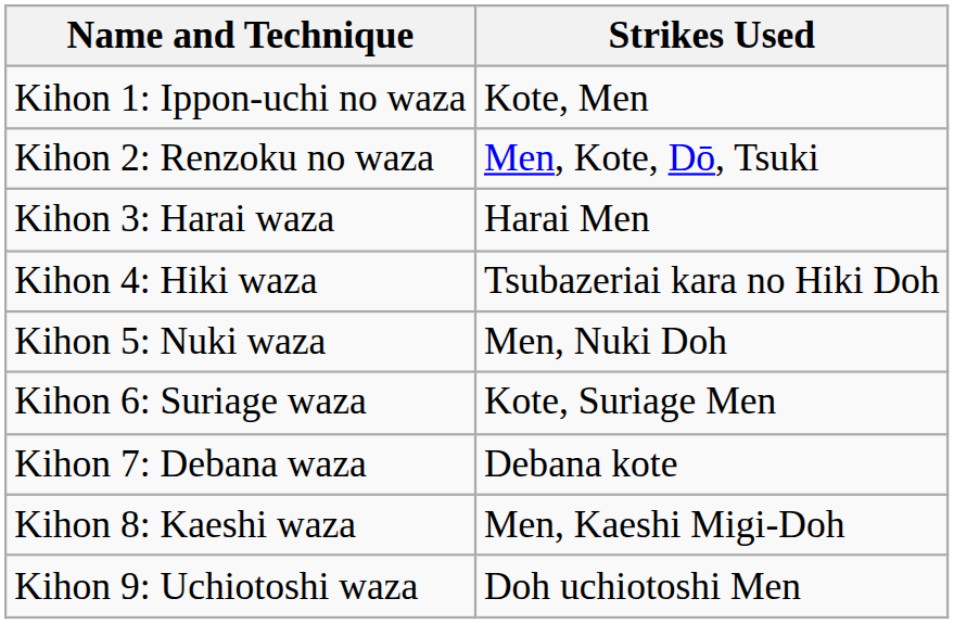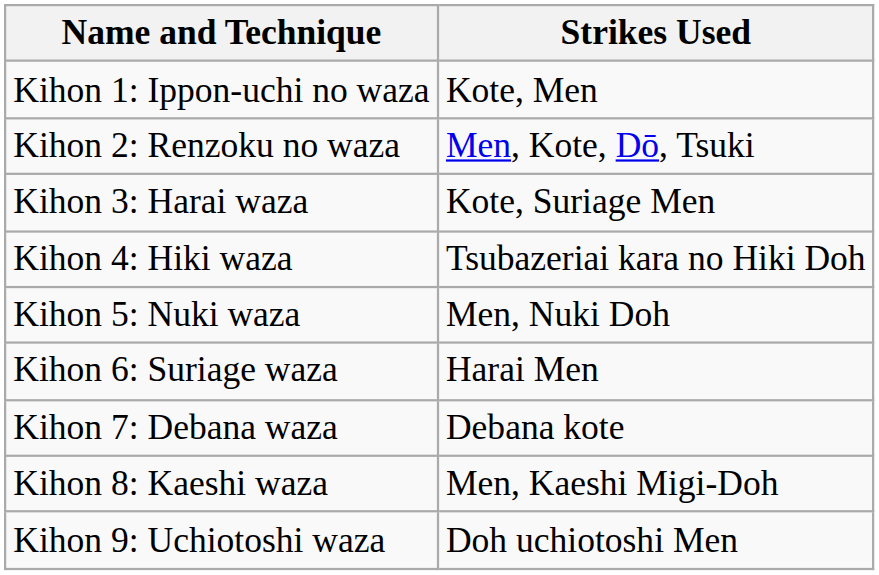 <table class="wikitable">
 <tr>
 <th>Name and Technique</th>
 <th>Strikes Used</th>
 </tr>
 <tr>
 <td>Kihon 1: Ippon-uchi no waza</td>
 <td>Kote, Men</td>
 </tr>
 <tr>
 <td>Kihon 2: Renzoku no waza</td>
 <td><a href='#'>Men</a>, Kote, <a href='#'>Dō</a>, Tsuki</td>
 </tr>
 <tr>
 <td>Kihon 3: Harai waza</td>
-<td>Harai Men</td>
+<td>Kote, Suriage Men</td>
 </tr>
 <tr>
 <td>Kihon 4: Hiki waza</td>
 <td>Tsubazeriai kara no Hiki Doh</td>
 </tr>
 <tr>
 <td>Kihon 5: Nuki waza</td>
 <td>Men, Nuki Doh</td>
 </tr>
 <tr>
 <td>Kihon 6: Suriage waza</td>
-<td>Kote, Suriage Men</td>
+<td>Harai Men</td>
 </tr>
 <tr>
 <td>Kihon 7: Debana waza</td>
 <td>Debana kote</td>
 </tr>
 <tr>
 <td>Kihon 8: Kaeshi waza</td>
 <td>Men, Kaeshi Migi-Doh</td>
 </tr>
 <tr>
 <td>Kihon 9: Uchiotoshi waza</td>
 <td>Doh uchiotoshi Men</td>
 </tr>
 </table>
